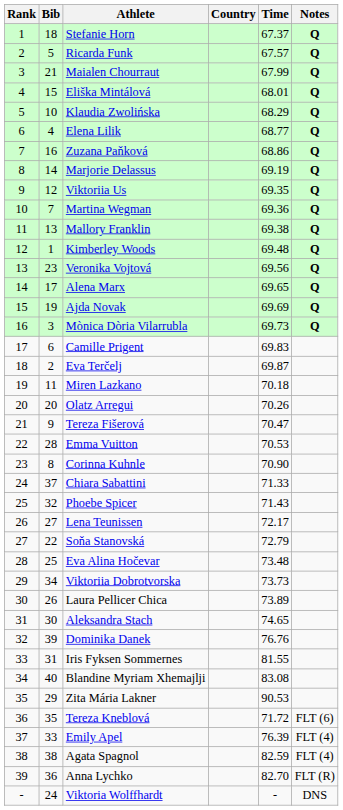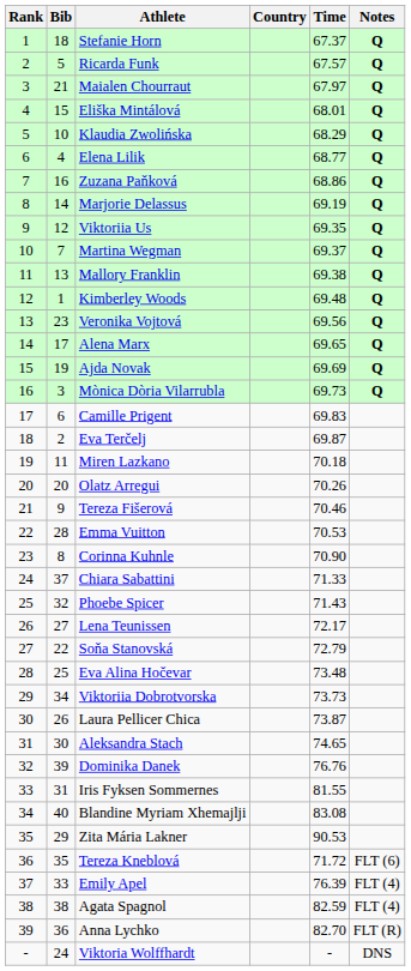 <table class="wikitable" style="text-align:center">
 <tr>
 <th>Rank</th>
 <th>Bib</th>
 <th>Athlete</th>
 <th>Country</th>
 <th>Time</th>
 <th>Notes</th>
 </tr>
 <tr bgcolor=ccffcc>
 <td>1</td>
 <td>18</td>
 <td align=left><a href='#'>Stefanie Horn</a></td>
 <td align=left></td>
 <td>67.37</td>
 <td><strong>Q</strong></td>
 </tr>
 <tr bgcolor=ccffcc>
 <td>2</td>
 <td>5</td>
 <td align=left><a href='#'>Ricarda Funk</a></td>
 <td align=left></td>
 <td>67.57</td>
 <td><strong>Q</strong></td>
 </tr>
 <tr bgcolor=ccffcc>
 <td>3</td>
 <td>21</td>
 <td align=left><a href='#'>Maialen Chourraut</a></td>
 <td align=left></td>
-<td>67.99</td>
+<td>67.97</td>
 <td><strong>Q</strong></td>
 </tr>
 <tr bgcolor=ccffcc>
 <td>4</td>
 <td>15</td>
 <td align=left><a href='#'>Eliška Mintálová</a></td>
 <td align=left></td>
 <td>68.01</td>
 <td><strong>Q</strong></td>
 </tr>
 <tr bgcolor=ccffcc>
 <td>5</td>
 <td>10</td>
 <td align=left><a href='#'>Klaudia Zwolińska</a></td>
 <td align=left></td>
 <td>68.29</td>
 <td><strong>Q</strong></td>
 </tr>
 <tr bgcolor=ccffcc>
 <td>6</td>
 <td>4</td>
 <td align=left><a href='#'>Elena Lilik</a></td>
 <td align=left></td>
 <td>68.77</td>
 <td><strong>Q</strong></td>
 </tr>
 <tr bgcolor=ccffcc>
 <td>7</td>
 <td>16</td>
 <td align=left><a href='#'>Zuzana Paňková</a></td>
 <td align=left></td>
 <td>68.86</td>
 <td><strong>Q</strong></td>
 </tr>
 <tr bgcolor=ccffcc>
 <td>8</td>
 <td>14</td>
 <td align=left><a href='#'>Marjorie Delassus</a></td>
 <td align=left></td>
 <td>69.19</td>
 <td><strong>Q</strong></td>
 </tr>
 <tr bgcolor=ccffcc>
 <td>9</td>
 <td>12</td>
 <td align=left><a href='#'>Viktoriia Us</a></td>
 <td align=left></td>
 <td>69.35</td>
 <td><strong>Q</strong></td>
 </tr>
 <tr bgcolor=ccffcc>
 <td>10</td>
 <td>7</td>
 <td align=left><a href='#'>Martina Wegman</a></td>
 <td align=left></td>
-<td>69.36</td>
+<td>69.37</td>
 <td><strong>Q</strong></td>
 </tr>
 <tr bgcolor=ccffcc>
 <td>11</td>
 <td>13</td>
 <td align=left><a href='#'>Mallory Franklin</a></td>
 <td align=left></td>
 <td>69.38</td>
 <td><strong>Q</strong></td>
 </tr>
 <tr bgcolor=ccffcc>
 <td>12</td>
 <td>1</td>
 <td align=left><a href='#'>Kimberley Woods</a></td>
 <td align=left></td>
 <td>69.48</td>
 <td><strong>Q</strong></td>
 </tr>
 <tr bgcolor=ccffcc>
 <td>13</td>
 <td>23</td>
 <td align=left><a href='#'>Veronika Vojtová</a></td>
 <td align=left></td>
 <td>69.56</td>
 <td><strong>Q</strong></td>
 </tr>
 <tr bgcolor=ccffcc>
 <td>14</td>
 <td>17</td>
 <td align=left><a href='#'>Alena Marx</a></td>
 <td align=left></td>
 <td>69.65</td>
 <td><strong>Q</strong></td>
 </tr>
 <tr bgcolor=ccffcc>
 <td>15</td>
 <td>19</td>
 <td align=left><a href='#'>Ajda Novak</a></td>
 <td align=left></td>
 <td>69.69</td>
 <td><strong>Q</strong></td>
 </tr>
 <tr bgcolor=ccffcc>
 <td>16</td>
 <td>3</td>
 <td align=left><a href='#'>Mònica Dòria Vilarrubla</a></td>
 <td align=left></td>
 <td>69.73</td>
 <td><strong>Q</strong></td>
 </tr>
 <tr>
 <td>17</td>
 <td>6</td>
 <td align=left><a href='#'>Camille Prigent</a></td>
 <td align=left></td>
 <td>69.83</td>
 <td></td>
 </tr>
 <tr>
 <td>18</td>
 <td>2</td>
 <td align=left><a href='#'>Eva Terčelj</a></td>
 <td align=left></td>
 <td>69.87</td>
 <td></td>
 </tr>
 <tr>
 <td>19</td>
 <td>11</td>
 <td align=left><a href='#'>Miren Lazkano</a></td>
 <td align=left></td>
 <td>70.18</td>
 <td></td>
 </tr>
 <tr>
 <td>20</td>
 <td>20</td>
 <td align=left><a href='#'>Olatz Arregui</a></td>
 <td align=left></td>
 <td>70.26</td>
 <td></td>
 </tr>
 <tr>
 <td>21</td>
 <td>9</td>
 <td align=left><a href='#'>Tereza Fišerová</a></td>
 <td align=left></td>
-<td>70.47</td>
+<td>70.46</td>
 <td></td>
 </tr>
 <tr>
 <td>22</td>
 <td>28</td>
 <td align=left><a href='#'>Emma Vuitton</a></td>
 <td align=left></td>
 <td>70.53</td>
 <td></td>
 </tr>
 <tr>
 <td>23</td>
 <td>8</td>
 <td align=left><a href='#'>Corinna Kuhnle</a></td>
 <td align=left></td>
 <td>70.90</td>
 <td></td>
 </tr>
 <tr>
 <td>24</td>
 <td>37</td>
 <td align=left><a href='#'>Chiara Sabattini</a></td>
 <td align=left></td>
 <td>71.33</td>
 <td></td>
 </tr>
 <tr>
 <td>25</td>
 <td>32</td>
 <td align=left><a href='#'>Phoebe Spicer</a></td>
 <td align=left></td>
 <td>71.43</td>
 <td></td>
 </tr>
 <tr>
 <td>26</td>
 <td>27</td>
 <td align=left><a href='#'>Lena Teunissen</a></td>
 <td align=left></td>
 <td>72.17</td>
 <td></td>
 </tr>
 <tr>
 <td>27</td>
 <td>22</td>
 <td align=left><a href='#'>Soňa Stanovská</a></td>
 <td align=left></td>
 <td>72.79</td>
 <td></td>
 </tr>
 <tr>
 <td>28</td>
 <td>25</td>
 <td align=left><a href='#'>Eva Alina Hočevar</a></td>
 <td align=left></td>
 <td>73.48</td>
 <td></td>
 </tr>
 <tr>
 <td>29</td>
 <td>34</td>
 <td align=left><a href='#'>Viktoriia Dobrotvorska</a></td>
 <td align=left></td>
 <td>73.73</td>
 <td></td>
 </tr>
 <tr>
 <td>30</td>
 <td>26</td>
 <td align=left>Laura Pellicer Chica</td>
 <td align=left></td>
-<td>73.89</td>
+<td>73.87</td>
 <td></td>
 </tr>
 <tr>
 <td>31</td>
 <td>30</td>
 <td align=left><a href='#'>Aleksandra Stach</a></td>
 <td align=left></td>
 <td>74.65</td>
 <td></td>
 </tr>
 <tr>
 <td>32</td>
 <td>39</td>
 <td align=left><a href='#'>Dominika Danek</a></td>
 <td align=left></td>
 <td>76.76</td>
 <td></td>
 </tr>
 <tr>
 <td>33</td>
 <td>31</td>
 <td align=left>Iris Fyksen Sommernes</td>
 <td align=left></td>
 <td>81.55</td>
 <td></td>
 </tr>
 <tr>
 <td>34</td>
 <td>40</td>
 <td align=left>Blandine Myriam Xhemajlji</td>
 <td align=left></td>
 <td>83.08</td>
 <td></td>
 </tr>
 <tr>
 <td>35</td>
 <td>29</td>
 <td align=left>Zita Mária Lakner</td>
 <td align=left></td>
 <td>90.53</td>
 <td></td>
 </tr>
 <tr>
 <td>36</td>
 <td>35</td>
 <td align=left><a href='#'>Tereza Kneblová</a></td>
 <td align=left></td>
 <td>71.72</td>
 <td>FLT (6)</td>
 </tr>
 <tr>
 <td>37</td>
 <td>33</td>
 <td align=left><a href='#'>Emily Apel</a></td>
 <td align=left></td>
 <td>76.39</td>
 <td>FLT (4)</td>
 </tr>
 <tr>
 <td>38</td>
 <td>38</td>
 <td align=left>Agata Spagnol</td>
 <td align=left></td>
 <td>82.59</td>
 <td>FLT (4)</td>
 </tr>
 <tr>
 <td>39</td>
 <td>36</td>
 <td align=left>Anna Lychko</td>
 <td align=left></td>
 <td>82.70</td>
 <td>FLT (R)</td>
 </tr>
 <tr>
 <td>-</td>
 <td>24</td>
 <td align=left><a href='#'>Viktoria Wolffhardt</a></td>
 <td align=left></td>
 <td>-</td>
 <td>DNS</td>
 </tr>
 </table>
